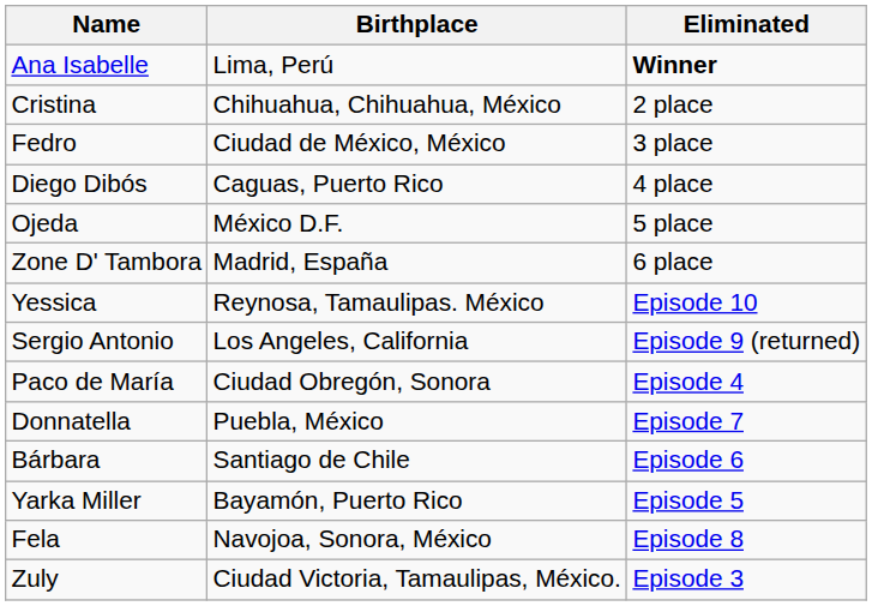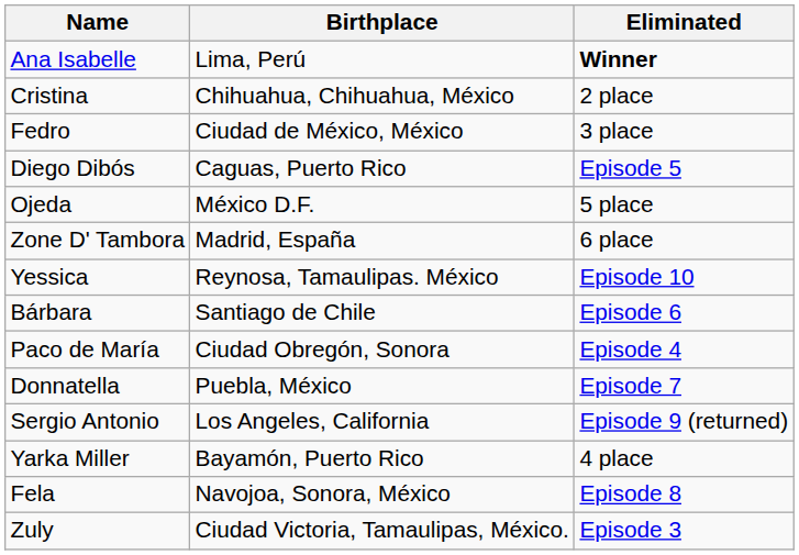 <table class="wikitable sortable">
 <tr>
 <th>Name</th>
 <th>Birthplace</th>
 <th>Eliminated</th>
 </tr>
 <tr>
 <td><a href='#'>Ana Isabelle</a></td>
 <td>Lima, Perú</td>
 <td><strong>Winner</strong></td>
 </tr>
 <tr>
 <td>Cristina</td>
 <td>Chihuahua, Chihuahua, México</td>
 <td>2 place</td>
 </tr>
 <tr>
 <td>Fedro</td>
 <td>Ciudad de México, México</td>
 <td>3 place</td>
 </tr>
 <tr>
 <td>Diego Dibós</td>
 <td>Caguas, Puerto Rico</td>
-<td>4 place</td>
+<td><a href='#'>Episode 5</a></td>
 </tr>
 <tr>
 <td>Ojeda</td>
 <td>México D.F.</td>
 <td>5 place</td>
 </tr>
 <tr>
 <td>Zone D' Tambora</td>
 <td>Madrid, España</td>
 <td>6 place</td>
 </tr>
 <tr>
 <td>Yessica</td>
 <td>Reynosa, Tamaulipas. México</td>
 <td><a href='#'>Episode 10</a></td>
 </tr>
 <tr>
-<td>Sergio Antonio</td>
-<td>Los Angeles, California</td>
-<td><a href='#'>Episode 9</a> (returned)</td>
+<td>Bárbara</td>
+<td>Santiago de Chile</td>
+<td><a href='#'>Episode 6</a></td>
 </tr>
 <tr>
 <td>Paco de María</td>
 <td>Ciudad Obregón, Sonora</td>
 <td><a href='#'>Episode 4</a></td>
 </tr>
 <tr>
 <td>Donnatella</td>
 <td>Puebla, México</td>
 <td><a href='#'>Episode 7</a></td>
 </tr>
 <tr>
-<td>Bárbara</td>
-<td>Santiago de Chile</td>
-<td><a href='#'>Episode 6</a></td>
+<td>Sergio Antonio</td>
+<td>Los Angeles, California</td>
+<td><a href='#'>Episode 9</a> (returned)</td>
 </tr>
 <tr>
 <td>Yarka Miller</td>
 <td>Bayamón, Puerto Rico</td>
-<td><a href='#'>Episode 5</a></td>
+<td>4 place</td>
 </tr>
 <tr>
 <td>Fela</td>
 <td>Navojoa, Sonora, México</td>
 <td><a href='#'>Episode 8</a></td>
 </tr>
 <tr>
 <td>Zuly</td>
 <td>Ciudad Victoria, Tamaulipas, México.</td>
 <td><a href='#'>Episode 3</a></td>
 </tr>
 </table>
